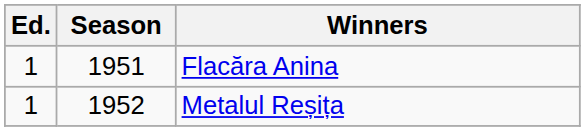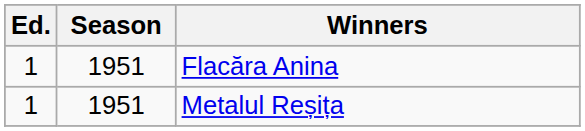 <table class="wikitable" style="font-size:90%">
 <tr>
 <th><abbr>Ed.</abbr></th>
 <th width="60">Season</th>
 <th width="220">Winners</th>
 </tr>
 <tr>
 <td align=center>1</td>
 <td align=center>1951</td>
 <td><a href='#'>Flacăra Anina</a></td>
 </tr>
 <tr>
 <td align=center>1</td>
-<td align=center>1952</td>
+<td align=center>1951</td>
 <td><a href='#'>Metalul Reșița</a></td>
 </tr>
 </table>
